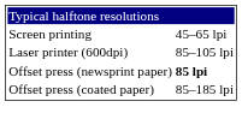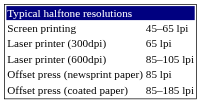 <table class=floatright align=right cellpadding="1" style="border:1px solid black">
 <tr>
 <td colspan=2 style="background:navy; color:white">Typical halftone resolutions</td>
 </tr>
 <tr>
 <td>Screen printing</td>
 <td>45–65 lpi</td>
 </tr>
 <tr>
+<td>Laser printer (300dpi)</td>
+<td>65 lpi</td>
+</tr>
+<tr>
 <td>Laser printer (600dpi)</td>
 <td>85–105 lpi</td>
 </tr>
 <tr>
 <td>Offset press (newsprint paper)</td>
-<td><strong>85 lpi</strong></td>
+<td>85 lpi</td>
 </tr>
 <tr>
 <td>Offset press (coated paper)</td>
 <td>85–185 lpi</td>
 </tr>
 </table>
